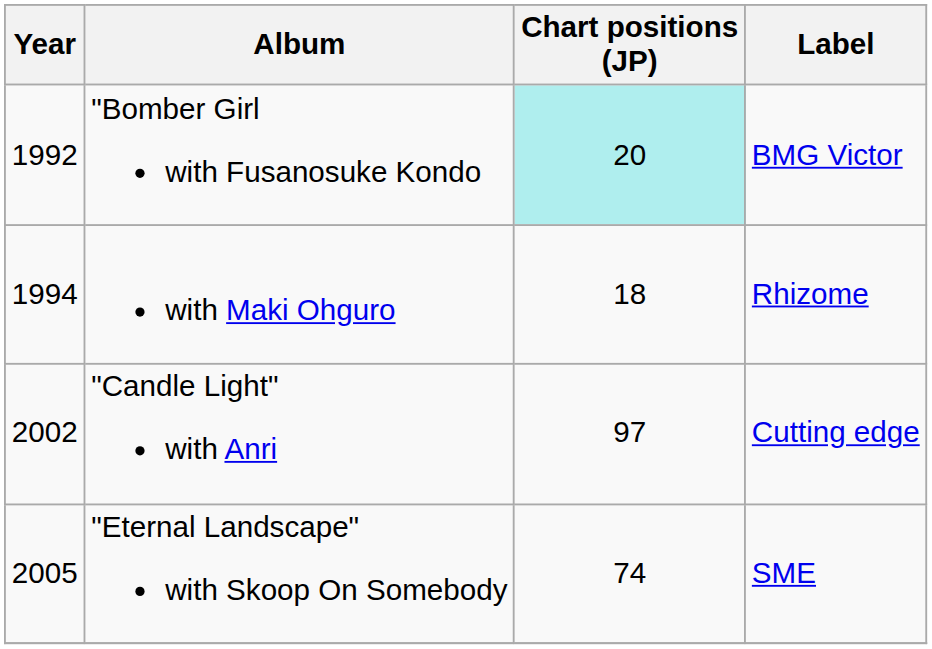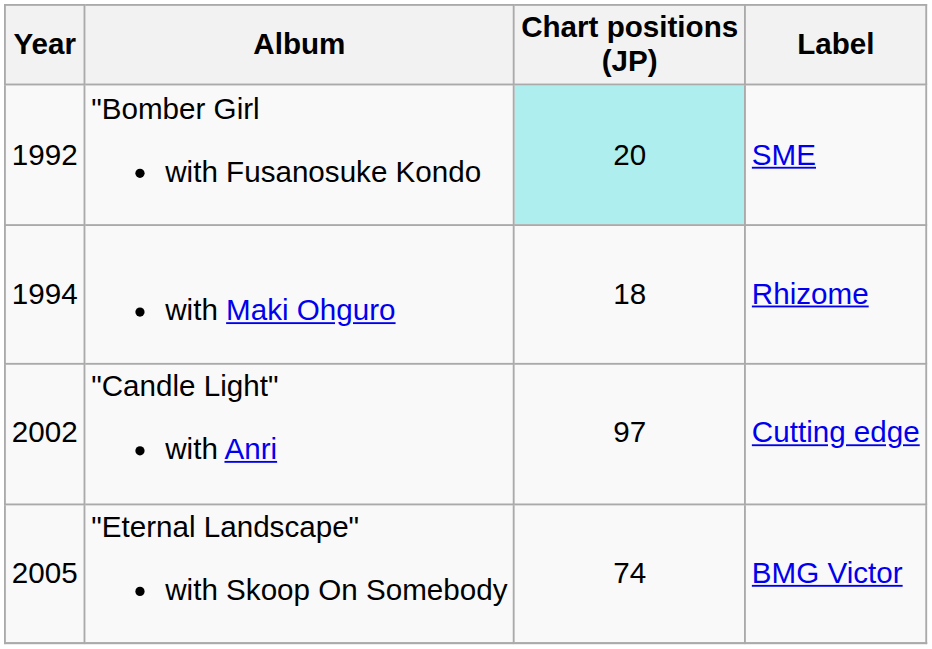 <table class="wikitable">
 <tr>
 <th>Year</th>
 <th>Album</th>
 <th>Chart positions<br>(JP)</th>
 <th>Label</th>
 </tr>
 <tr>
 <td>1992</td>
 <td>"Bomber Girl<br><ul><li>with Fusanosuke Kondo</li></ul></td>
 <td align="center" style="background: paleturquoise;">20</td>
-<td><a href='#'>BMG Victor</a></td>
+<td><a href='#'>SME</a></td>
 </tr>
 <tr>
 <td>1994</td>
 <td><br><ul><li>with <a href='#'>Maki Ohguro</a></li></ul></td>
 <td align="center">18</td>
 <td><a href='#'>Rhizome</a></td>
 </tr>
 <tr>
 <td>2002</td>
 <td>"Candle Light"<br><ul><li>with <a href='#'>Anri</a></li></ul></td>
 <td align="center">97</td>
 <td><a href='#'>Cutting edge</a></td>
 </tr>
 <tr>
 <td>2005</td>
 <td>"Eternal Landscape"<br><ul><li>with Skoop On Somebody</li></ul></td>
 <td align="center">74</td>
-<td><a href='#'>SME</a></td>
+<td><a href='#'>BMG Victor</a></td>
 </tr>
 <tr>
 </tr>
 </table>
